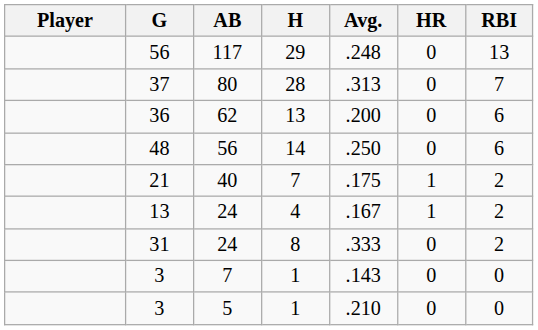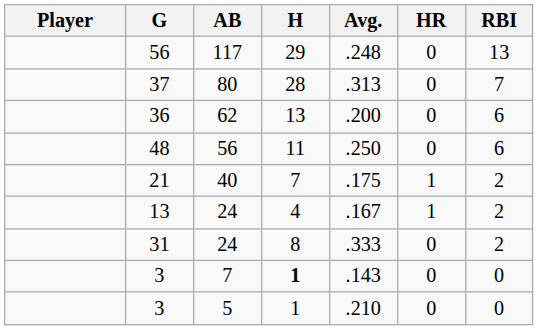 <table class="wikitable sortable">
 <tr>
 <th bgcolor="#DDDDFF" width="16%">Player</th>
 <th bgcolor="#DDDDFF" width="9%">G</th>
 <th bgcolor="#DDDDFF" width="9%">AB</th>
 <th bgcolor="#DDDDFF" width="9%">H</th>
 <th bgcolor="#DDDDFF" width="9%">Avg.</th>
 <th bgcolor="#DDDDFF" width="9%">HR</th>
 <th bgcolor="#DDDDFF" width="9%">RBI</th>
 </tr>
 <tr align="center">
 <td></td>
 <td>56</td>
 <td>117</td>
 <td>29</td>
 <td>.248</td>
 <td>0</td>
 <td>13</td>
 </tr>
 <tr align="center">
 <td></td>
 <td>37</td>
 <td>80</td>
 <td>28</td>
 <td>.313</td>
 <td>0</td>
 <td>7</td>
 </tr>
 <tr align="center">
 <td></td>
 <td>36</td>
 <td>62</td>
 <td>13</td>
 <td>.200</td>
 <td>0</td>
 <td>6</td>
 </tr>
 <tr align="center">
 <td></td>
 <td>48</td>
 <td>56</td>
-<td>14</td>
+<td>11</td>
 <td>.250</td>
 <td>0</td>
 <td>6</td>
 </tr>
 <tr align="center">
 <td></td>
 <td>21</td>
 <td>40</td>
 <td>7</td>
 <td>.175</td>
 <td>1</td>
 <td>2</td>
 </tr>
 <tr align="center">
 <td></td>
 <td>13</td>
 <td>24</td>
 <td>4</td>
 <td>.167</td>
 <td>1</td>
 <td>2</td>
 </tr>
 <tr align="center">
 <td></td>
 <td>31</td>
 <td>24</td>
 <td>8</td>
 <td>.333</td>
 <td>0</td>
 <td>2</td>
 </tr>
 <tr align="center">
 <td></td>
 <td>3</td>
 <td>7</td>
-<td>1</td>
+<td><strong>1</strong></td>
 <td>.143</td>
 <td>0</td>
 <td>0</td>
 </tr>
 <tr align="center">
 <td></td>
 <td>3</td>
 <td>5</td>
 <td>1</td>
 <td>.210</td>
 <td>0</td>
 <td>0</td>
 </tr>
 </table>
